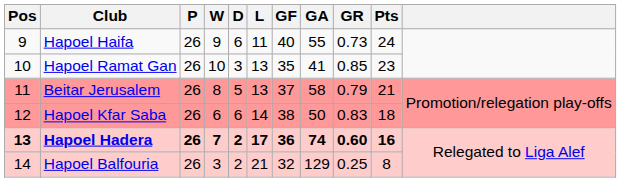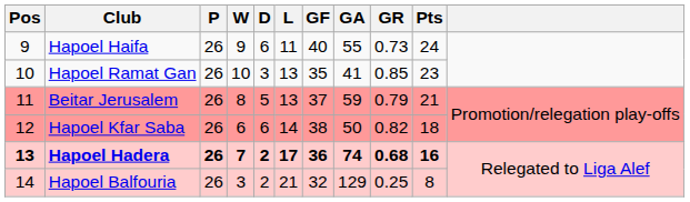 <table class="wikitable" style="text-align:center">
 <tr>
 <th>Pos</th>
 <th>Club</th>
 <th>P</th>
 <th>W</th>
 <th>D</th>
 <th>L</th>
 <th>GF</th>
 <th>GA</th>
 <th>GR</th>
 <th>Pts</th>
 <th></th>
 </tr>
 <tr>
 <td>9</td>
 <td align=left><a href='#'>Hapoel Haifa</a></td>
 <td>26</td>
 <td>9</td>
 <td>6</td>
 <td>11</td>
 <td>40</td>
 <td>55</td>
 <td>0.73</td>
 <td>24</td>
 <td rowspan=2></td>
 </tr>
 <tr>
 <td>10</td>
 <td align=left><a href='#'>Hapoel Ramat Gan</a></td>
 <td>26</td>
 <td>10</td>
 <td>3</td>
 <td>13</td>
 <td>35</td>
 <td>41</td>
 <td>0.85</td>
 <td>23</td>
 </tr>
 <tr bgcolor=#ff9999>
 <td>11</td>
 <td align=left><a href='#'>Beitar Jerusalem</a></td>
 <td>26</td>
 <td>8</td>
 <td>5</td>
 <td>13</td>
 <td>37</td>
-<td>58</td>
+<td>59</td>
 <td>0.79</td>
 <td>21</td>
 <td rowspan=2>Promotion/relegation play-offs</td>
 </tr>
 <tr bgcolor=#ff9999>
 <td>12</td>
 <td align=left><a href='#'>Hapoel Kfar Saba</a></td>
 <td>26</td>
 <td>6</td>
 <td>6</td>
 <td>14</td>
 <td>38</td>
 <td>50</td>
-<td>0.83</td>
+<td>0.82</td>
 <td>18</td>
 </tr>
 <tr bgcolor=#ffcccc>
 <td><strong>13</strong></td>
 <td align=left><strong><a href='#'>Hapoel Hadera</a></strong></td>
 <td><strong>26</strong></td>
 <td><strong>7</strong></td>
 <td><strong>2</strong></td>
 <td><strong>17</strong></td>
 <td><strong>36</strong></td>
 <td><strong>74</strong></td>
-<td><strong>0.60</strong></td>
+<td><strong>0.68</strong></td>
 <td><strong>16</strong></td>
 <td rowspan=2>Relegated to <a href='#'>Liga Alef</a></td>
 </tr>
 <tr bgcolor=#ffcccc>
 <td>14</td>
 <td align=left><a href='#'>Hapoel Balfouria</a></td>
 <td>26</td>
 <td>3</td>
 <td>2</td>
 <td>21</td>
 <td>32</td>
 <td>129</td>
 <td>0.25</td>
 <td>8</td>
 </tr>
 </table>
